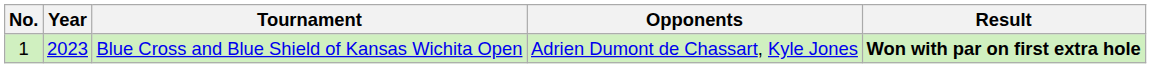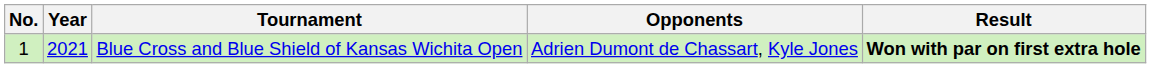 <table class="wikitable" style="font-size:95%;">
 <tr>
 <th>No.</th>
 <th>Year</th>
 <th>Tournament</th>
 <th>Opponents</th>
 <th>Result</th>
 </tr>
 <tr style="background:#D0F0C0;">
 <td align=center>1</td>
-<td><a href='#'>2023</a></td>
+<td><a href='#'>2021</a></td>
 <td><a href='#'>Blue Cross and Blue Shield of Kansas Wichita Open</a></td>
 <td> <a href='#'>Adrien Dumont de Chassart</a>,  <a href='#'>Kyle Jones</a></td>
 <td><strong>Won with par on first extra hole</strong></td>
 </tr>
 </table>
